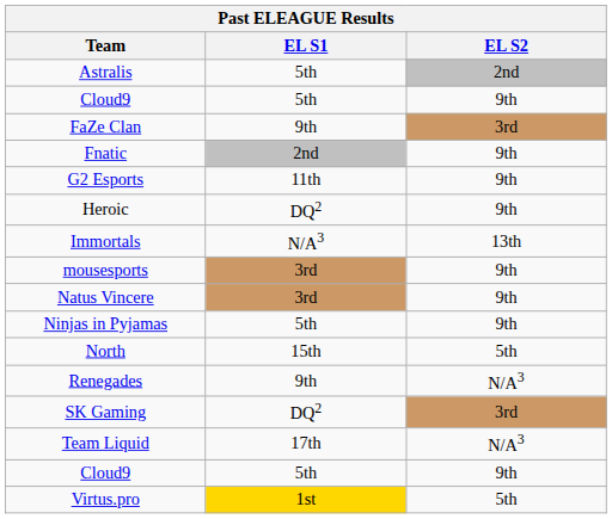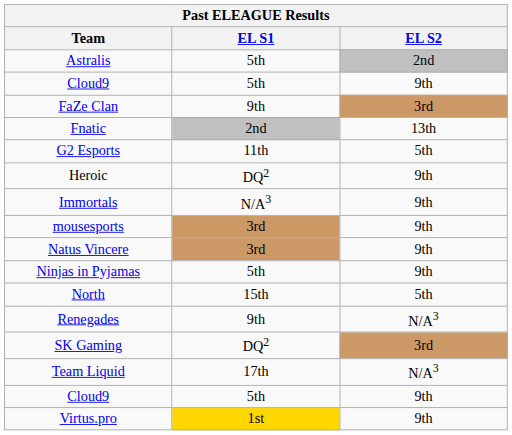 <table class="wikitable" style="text-align: center;">
 <tr>
 <th colspan=5>Past ELEAGUE Results</th>
 </tr>
 <tr>
 <th width="181px">Team</th>
 <th width="181px"><a href='#'>EL S1</a></th>
 <th width="181px"><a href='#'>EL S2</a></th>
 </tr>
 <tr>
 <td><a href='#'>Astralis</a></td>
 <td>5th</td>
 <td style="text-align:center; background:silver;">2nd</td>
 </tr>
 <tr>
 <td><a href='#'>Cloud9</a></td>
 <td>5th</td>
 <td>9th</td>
 </tr>
 <tr>
 <td><a href='#'>FaZe Clan</a></td>
 <td>9th</td>
 <td style="text-align:center; background:#c96;">3rd</td>
 </tr>
 <tr>
 <td><a href='#'>Fnatic</a></td>
 <td style="text-align:center; background:silver;">2nd</td>
-<td>9th</td>
+<td>13th</td>
 </tr>
 <tr>
 <td><a href='#'>G2 Esports</a></td>
 <td>11th</td>
-<td>9th</td>
+<td>5th</td>
 </tr>
 <tr>
 <td>Heroic</td>
 <td>DQ<sup>2</sup></td>
 <td>9th</td>
 </tr>
 <tr>
 <td><a href='#'>Immortals</a></td>
 <td>N/A<sup>3</sup></td>
-<td>13th</td>
+<td>9th</td>
 </tr>
 <tr>
 <td><a href='#'>mousesports</a></td>
 <td style="text-align:center; background:#c96;">3rd</td>
 <td>9th</td>
 </tr>
 <tr>
 <td><a href='#'>Natus Vincere</a></td>
 <td style="text-align:center; background:#c96;">3rd</td>
 <td>9th</td>
 </tr>
 <tr>
 <td><a href='#'>Ninjas in Pyjamas</a></td>
 <td>5th</td>
 <td>9th</td>
 </tr>
 <tr>
 <td><a href='#'>North</a></td>
 <td>15th</td>
 <td>5th</td>
 </tr>
 <tr>
 <td><a href='#'>Renegades</a></td>
 <td>9th</td>
 <td>N/A<sup>3</sup></td>
 </tr>
 <tr>
 <td><a href='#'>SK Gaming</a></td>
 <td>DQ<sup>2</sup></td>
 <td style="text-align:center; background:#c96;">3rd</td>
 </tr>
 <tr>
 <td><a href='#'>Team Liquid</a></td>
 <td>17th</td>
 <td>N/A<sup>3</sup></td>
 </tr>
 <tr>
 <td><a href='#'>Cloud9</a></td>
 <td>5th</td>
 <td>9th</td>
 </tr>
 <tr>
 <td><a href='#'>Virtus.pro</a></td>
 <td style="text-align:center; background:gold;">1st</td>
-<td>5th</td>
+<td>9th</td>
 </tr>
 </table>
